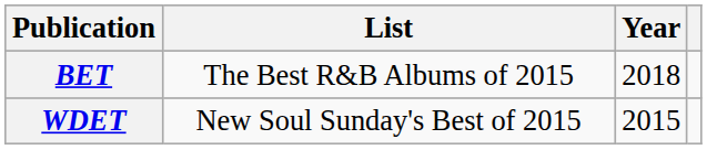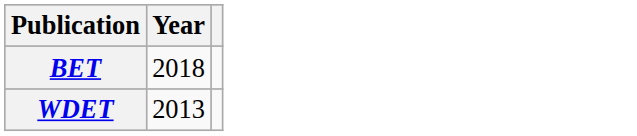 <table class="wikitable plainrowheaders">
 <tr>
 <th scope="col">Publication</th>
-<th scope="col", style="width:240px;">List</th>
 <th scope="col">Year</th>
 <th scope="col" class="unsortable"></th>
 </tr>
 <tr>
 <th scope="row"><em><a href='#'>BET</a></em></th>
-<td style="text-align:center;">The Best R&B Albums of 2015</td>
 <td>2018</td>
 <td></td>
 </tr>
 <tr>
 <th scope="row"><em><a href='#'>WDET</a></em></th>
-<td style="text-align:center;">New Soul Sunday's Best of 2015</td>
-<td>2015</td>
+<td>2013</td>
 <td></td>
 </tr>
 </table>
